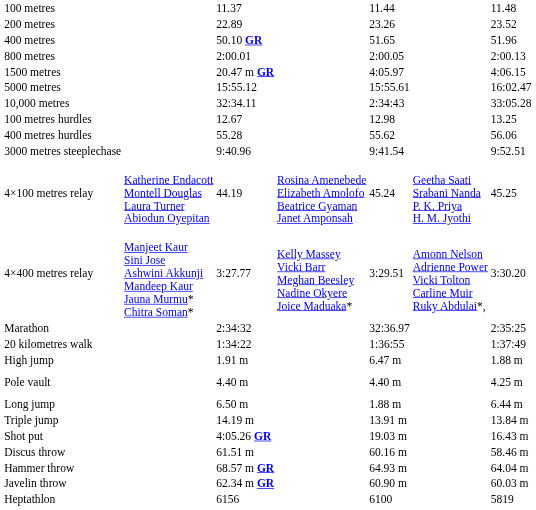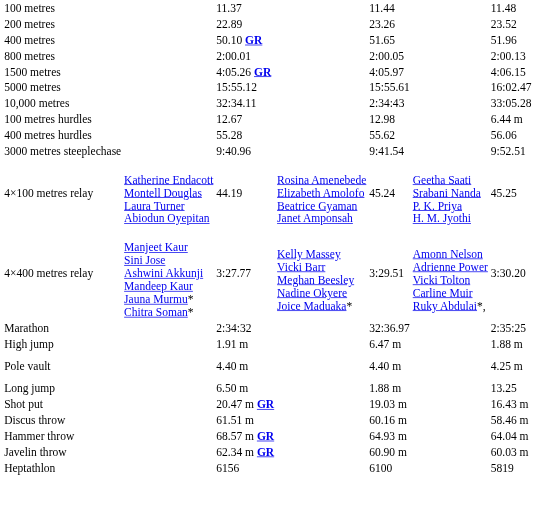 <table>
 <tr>
 <td>100 metres<br></td>
 <td></td>
 <td>11.37</td>
 <td></td>
 <td>11.44</td>
 <td></td>
 <td>11.48</td>
 </tr>
 <tr>
 <td>200 metres<br></td>
 <td></td>
 <td>22.89</td>
 <td></td>
 <td>23.26</td>
 <td></td>
 <td>23.52</td>
 </tr>
 <tr>
 <td>400 metres<br></td>
 <td></td>
 <td>50.10 <strong><a href='#'>GR</a></strong></td>
 <td></td>
 <td>51.65</td>
 <td></td>
 <td>51.96</td>
 </tr>
 <tr>
 <td>800 metres<br></td>
 <td></td>
 <td>2:00.01</td>
 <td></td>
 <td>2:00.05</td>
 <td></td>
 <td>2:00.13</td>
 </tr>
 <tr>
 <td>1500 metres<br></td>
 <td></td>
-<td>20.47 m <strong><a href='#'>GR</a></strong></td>
+<td>4:05.26 <strong><a href='#'>GR</a></strong></td>
 <td></td>
 <td>4:05.97</td>
 <td></td>
 <td>4:06.15</td>
 </tr>
 <tr>
 <td>5000 metres<br></td>
 <td></td>
 <td>15:55.12</td>
 <td></td>
 <td>15:55.61</td>
 <td></td>
 <td>16:02.47</td>
 </tr>
 <tr>
 <td>10,000 metres<br></td>
 <td></td>
 <td>32:34.11</td>
 <td></td>
 <td>2:34:43</td>
 <td></td>
 <td>33:05.28</td>
 </tr>
 <tr>
 <td>100 metres hurdles<br></td>
 <td></td>
 <td>12.67</td>
 <td></td>
 <td>12.98</td>
 <td></td>
-<td>13.25</td>
+<td>6.44 m</td>
 </tr>
 <tr>
 <td>400 metres hurdles<br></td>
 <td></td>
 <td>55.28</td>
 <td></td>
 <td>55.62</td>
 <td></td>
 <td>56.06</td>
 </tr>
 <tr>
 <td>3000 metres steeplechase<br></td>
 <td></td>
 <td>9:40.96</td>
 <td></td>
 <td>9:41.54</td>
 <td></td>
 <td>9:52.51</td>
 </tr>
 <tr>
 <td>4×100 metres relay<br></td>
 <td><br><a href='#'>Katherine Endacott</a><br><a href='#'>Montell Douglas</a><br><a href='#'>Laura Turner</a><br><a href='#'>Abiodun Oyepitan</a></td>
 <td>44.19</td>
 <td><br><a href='#'>Rosina Amenebede</a><br><a href='#'>Elizabeth Amolofo</a><br><a href='#'>Beatrice Gyaman</a><br><a href='#'>Janet Amponsah</a></td>
 <td>45.24</td>
 <td><br><a href='#'>Geetha Saati</a><br><a href='#'>Srabani Nanda</a><br><a href='#'>P. K. Priya</a><br><a href='#'>H. M. Jyothi</a></td>
 <td>45.25</td>
 </tr>
 <tr>
 <td>4×400 metres relay<br> </td>
 <td><br><a href='#'>Manjeet Kaur</a><br><a href='#'>Sini Jose</a><br><a href='#'>Ashwini Akkunji</a><br><a href='#'>Mandeep Kaur</a><br><a href='#'>Jauna Murmu</a>*<br><a href='#'>Chitra Soman</a>*</td>
 <td>3:27.77</td>
 <td><br><a href='#'>Kelly Massey</a><br><a href='#'>Vicki Barr</a><br><a href='#'>Meghan Beesley</a><br><a href='#'>Nadine Okyere</a><br><a href='#'>Joice Maduaka</a>*</td>
 <td>3:29.51</td>
 <td><br><a href='#'>Amonn Nelson</a><br><a href='#'>Adrienne Power</a><br><a href='#'>Vicki Tolton</a><br><a href='#'>Carline Muir</a> <br> <a href='#'>Ruky Abdulai</a>*,</td>
 <td>3:30.20</td>
 </tr>
 <tr>
 <td>Marathon<br></td>
 <td></td>
 <td>2:34:32</td>
 <td></td>
 <td>32:36.97</td>
 <td></td>
 <td>2:35:25</td>
 </tr>
 <tr>
-<td>20 kilometres walk<br></td>
-<td></td>
-<td>1:34:22</td>
-<td></td>
-<td>1:36:55</td>
-<td></td>
-<td>1:37:49</td>
-</tr>
-<tr>
 <td>High jump<br></td>
 <td></td>
 <td>1.91 m</td>
 <td></td>
 <td>6.47 m</td>
 <td></td>
 <td>1.88 m</td>
 </tr>
 <tr>
 <td>Pole vault<br></td>
 <td></td>
 <td>4.40 m</td>
 <td></td>
 <td>4.40 m</td>
 <td> <br><br></td>
 <td>4.25 m</td>
 </tr>
 <tr>
 <td>Long jump<br></td>
 <td></td>
 <td>6.50 m</td>
 <td></td>
 <td>1.88 m</td>
 <td></td>
-<td>6.44 m</td>
-</tr>
-<tr>
-<td>Triple jump<br></td>
-<td></td>
-<td>14.19 m</td>
-<td></td>
-<td>13.91 m</td>
-<td></td>
-<td>13.84 m</td>
+<td>13.25</td>
 </tr>
 <tr>
 <td>Shot put<br></td>
 <td></td>
-<td>4:05.26 <strong><a href='#'>GR</a></strong></td>
+<td>20.47 m <strong><a href='#'>GR</a></strong></td>
 <td></td>
 <td>19.03 m</td>
 <td></td>
 <td>16.43 m</td>
 </tr>
 <tr>
 <td>Discus throw<br></td>
 <td></td>
 <td>61.51 m</td>
 <td></td>
 <td>60.16 m</td>
 <td></td>
 <td>58.46 m</td>
 </tr>
 <tr>
 <td>Hammer throw<br></td>
 <td></td>
 <td>68.57 m <strong><a href='#'>GR</a></strong></td>
 <td></td>
 <td>64.93 m</td>
 <td></td>
 <td>64.04 m</td>
 </tr>
 <tr>
 <td>Javelin throw<br></td>
 <td></td>
 <td>62.34 m <strong><a href='#'>GR</a></strong></td>
 <td></td>
 <td>60.90 m</td>
 <td></td>
 <td>60.03 m</td>
 </tr>
 <tr>
 <td>Heptathlon<br></td>
 <td></td>
 <td>6156</td>
 <td></td>
 <td>6100</td>
 <td></td>
 <td>5819</td>
 </tr>
 </table>
